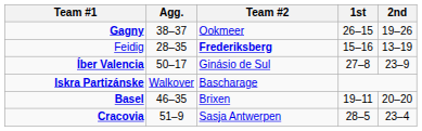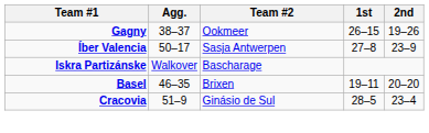 <table class=wikitable style="text-align:center">
 <tr>
 <th width=200>Team #1</th>
 <th width=50>Agg.</th>
 <th width=200>Team #2</th>
 <th width=50>1st</th>
 <th width=50>2nd</th>
 </tr>
 <tr>
 <td align=right><strong><a href='#'>Gagny</a></strong> </td>
 <td>38–37</td>
 <td align=left> <a href='#'>Ookmeer</a></td>
 <td align=center>26–15</td>
 <td align=center>19–26</td>
 </tr>
 <tr>
-<td align=right><a href='#'>Feidig</a> </td>
-<td>28–35</td>
-<td align=left> <strong><a href='#'>Frederiksberg</a></strong></td>
-<td align=center>15–16</td>
-<td align=center>13–19</td>
-</tr>
-<tr>
 <td align=right><strong><a href='#'>Íber Valencia</a></strong> </td>
 <td>50–17</td>
-<td align=left> <a href='#'>Ginásio de Sul</a></td>
+<td align=left> <a href='#'>Sasja Antwerpen</a></td>
 <td align=center>27–8</td>
 <td align=center>23–9</td>
 </tr>
 <tr>
 <td align=right><strong><a href='#'>Iskra Partizánske</a></strong> </td>
 <td><a href='#'>Walkover</a></td>
 <td align=left> <a href='#'>Bascharage</a></td>
 <td align=center rowspan=1 colspan=2></td>
 </tr>
 <tr>
 <td align=right><strong><a href='#'>Basel</a></strong> </td>
 <td>46–35</td>
 <td align=left> <a href='#'>Brixen</a></td>
 <td align=center>19–11</td>
 <td align=center>20–20</td>
 </tr>
 <tr>
 <td align=right><strong><a href='#'>Cracovia</a></strong> </td>
 <td>51–9</td>
-<td align=left> <a href='#'>Sasja Antwerpen</a></td>
+<td align=left> <a href='#'>Ginásio de Sul</a></td>
 <td align=center>28–5</td>
 <td align=center>23–4</td>
 </tr>
 </table>
